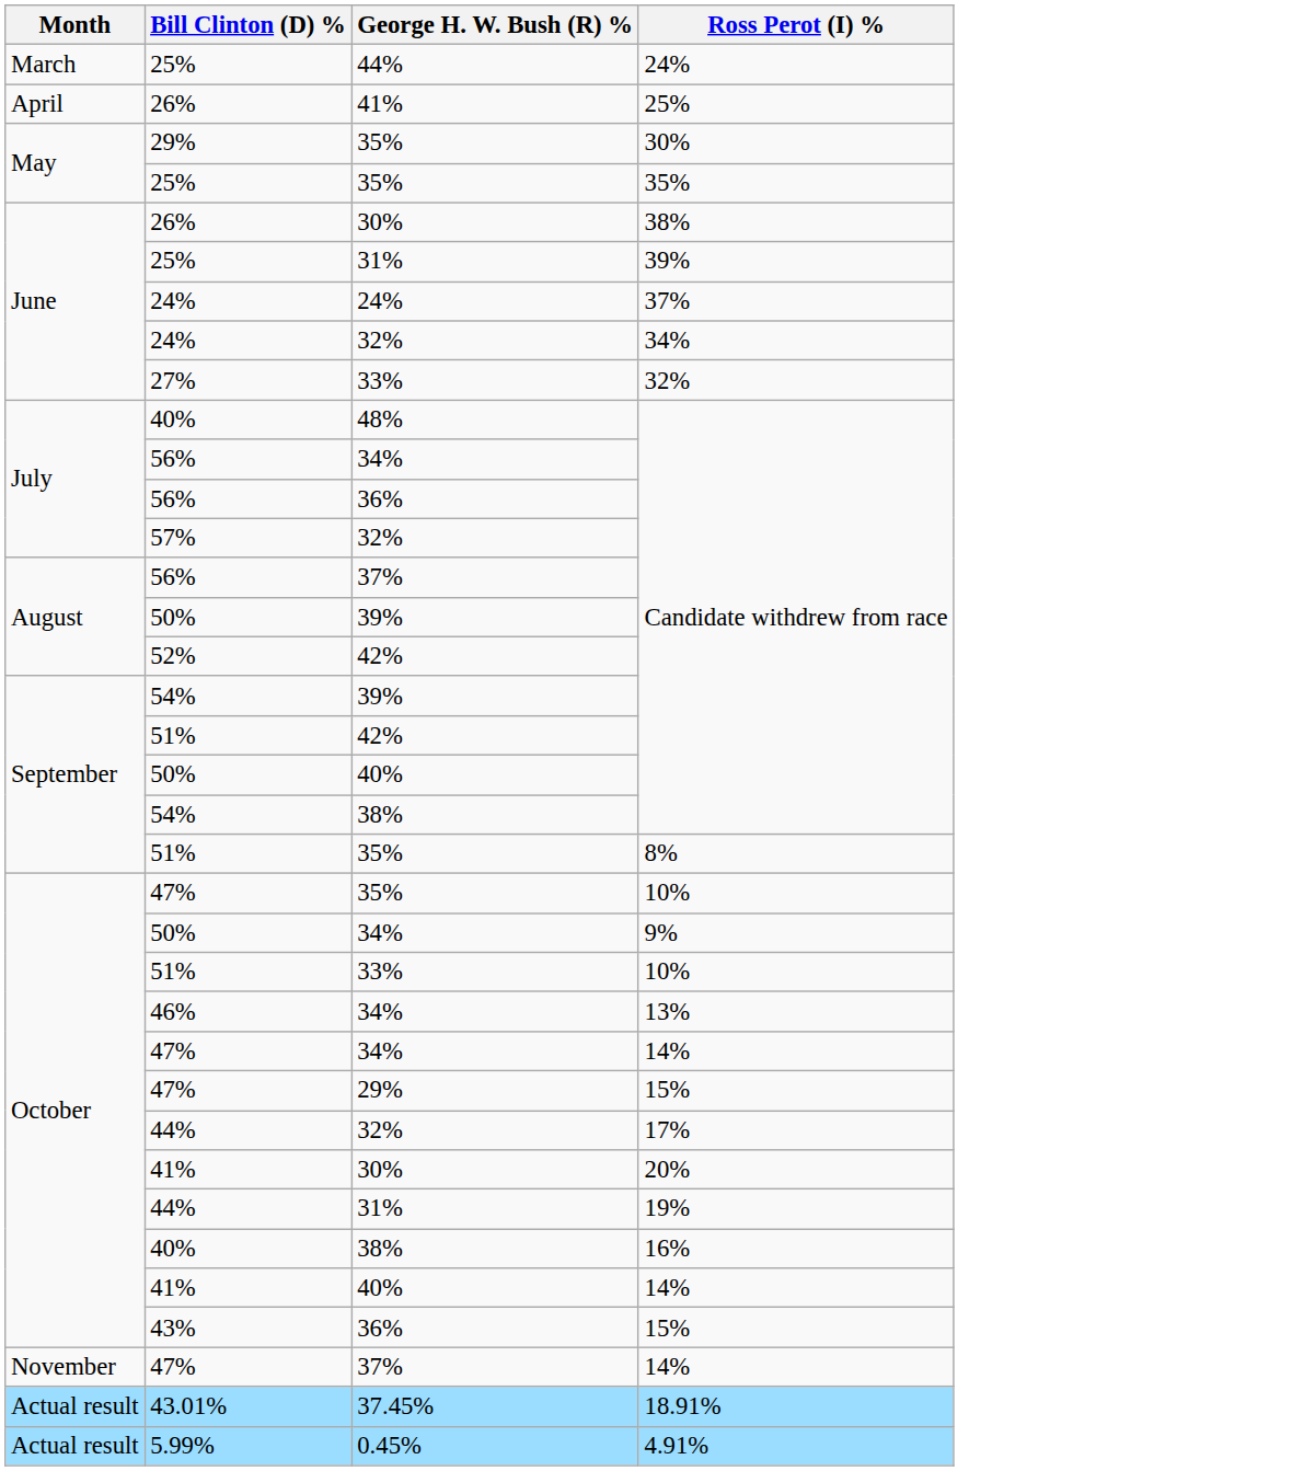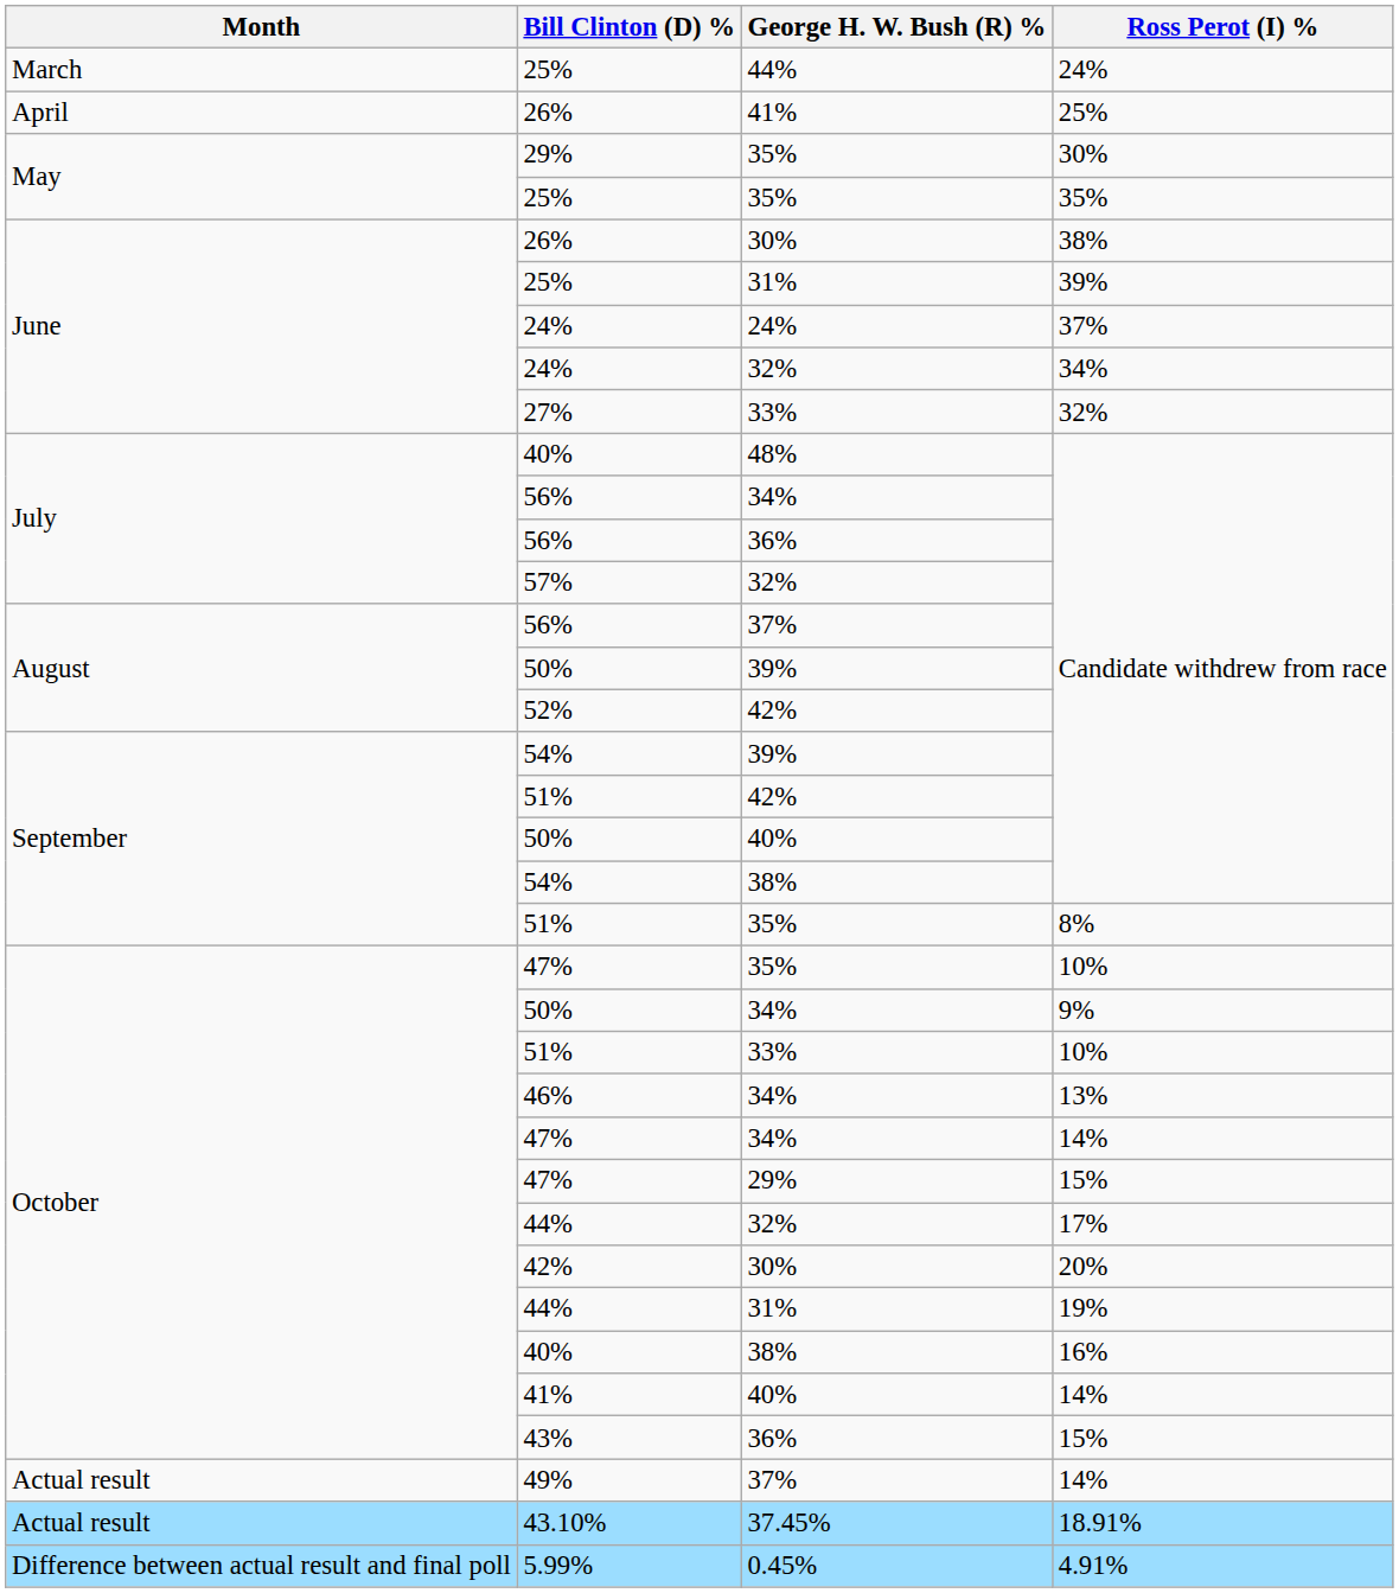 <table class="wikitable">
 <tr>
 <th>Month</th>
 <th><a href='#'>Bill Clinton</a> (D) %</th>
 <th>George H. W. Bush (R) %</th>
 <th><a href='#'>Ross Perot</a> (I) %</th>
 </tr>
 <tr>
 <td>March</td>
 <td>25%</td>
 <td>44%</td>
 <td>24%</td>
 </tr>
 <tr>
 <td>April</td>
 <td>26%</td>
 <td>41%</td>
 <td>25%</td>
 </tr>
 <tr>
 <td rowspan="2">May</td>
 <td>29%</td>
 <td>35%</td>
 <td>30%</td>
 </tr>
 <tr>
 <td>25%</td>
 <td>35%</td>
 <td>35%</td>
 </tr>
 <tr>
 <td rowspan="5">June</td>
 <td>26%</td>
 <td>30%</td>
 <td>38%</td>
 </tr>
 <tr>
 <td>25%</td>
 <td>31%</td>
 <td>39%</td>
 </tr>
 <tr>
 <td>24%</td>
 <td>24%</td>
 <td>37%</td>
 </tr>
 <tr>
 <td>24%</td>
 <td>32%</td>
 <td>34%</td>
 </tr>
 <tr>
 <td>27%</td>
 <td>33%</td>
 <td>32%</td>
 </tr>
 <tr>
 <td rowspan="4">July</td>
 <td>40%</td>
 <td>48%</td>
 <td rowspan="11">Candidate withdrew from race</td>
 </tr>
 <tr>
 <td>56%</td>
 <td>34%</td>
 </tr>
 <tr>
 <td>56%</td>
 <td>36%</td>
 </tr>
 <tr>
 <td>57%</td>
 <td>32%</td>
 </tr>
 <tr>
 <td rowspan="3">August</td>
 <td>56%</td>
 <td>37%</td>
 </tr>
 <tr>
 <td>50%</td>
 <td>39%</td>
 </tr>
 <tr>
 <td>52%</td>
 <td>42%</td>
 </tr>
 <tr>
 <td rowspan="5">September</td>
 <td>54%</td>
 <td>39%</td>
 </tr>
 <tr>
 <td>51%</td>
 <td>42%</td>
 </tr>
 <tr>
 <td>50%</td>
 <td>40%</td>
 </tr>
 <tr>
 <td>54%</td>
 <td>38%</td>
 </tr>
 <tr>
 <td>51%</td>
 <td>35%</td>
 <td>8%</td>
 </tr>
 <tr>
 <td rowspan="12">October</td>
 <td>47%</td>
 <td>35%</td>
 <td>10%</td>
 </tr>
 <tr>
 <td>50%</td>
 <td>34%</td>
 <td>9%</td>
 </tr>
 <tr>
 <td>51%</td>
 <td>33%</td>
 <td>10%</td>
 </tr>
 <tr>
 <td>46%</td>
 <td>34%</td>
 <td>13%</td>
 </tr>
 <tr>
 <td>47%</td>
 <td>34%</td>
 <td>14%</td>
 </tr>
 <tr>
 <td>47%</td>
 <td>29%</td>
 <td>15%</td>
 </tr>
 <tr>
 <td>44%</td>
 <td>32%</td>
 <td>17%</td>
 </tr>
 <tr>
-<td>41%</td>
+<td>42%</td>
 <td>30%</td>
 <td>20%</td>
 </tr>
 <tr>
 <td>44%</td>
 <td>31%</td>
 <td>19%</td>
 </tr>
 <tr>
 <td>40%</td>
 <td>38%</td>
 <td>16%</td>
 </tr>
 <tr>
 <td>41%</td>
 <td>40%</td>
 <td>14%</td>
 </tr>
 <tr>
 <td>43%</td>
 <td>36%</td>
 <td>15%</td>
 </tr>
 <tr>
-<td>November</td>
-<td>47%</td>
+<td>Actual result</td>
+<td>49%</td>
 <td>37%</td>
 <td>14%</td>
 </tr>
 <tr style="background:#9bddff;">
 <td>Actual result</td>
-<td>43.01%</td>
+<td>43.10%</td>
 <td>37.45%</td>
 <td>18.91%</td>
 </tr>
 <tr style="background:#9bddff;">
-<td>Actual result</td>
+<td>Difference between actual result and final poll</td>
 <td>5.99%</td>
 <td>0.45%</td>
 <td>4.91%</td>
 </tr>
 </table>
